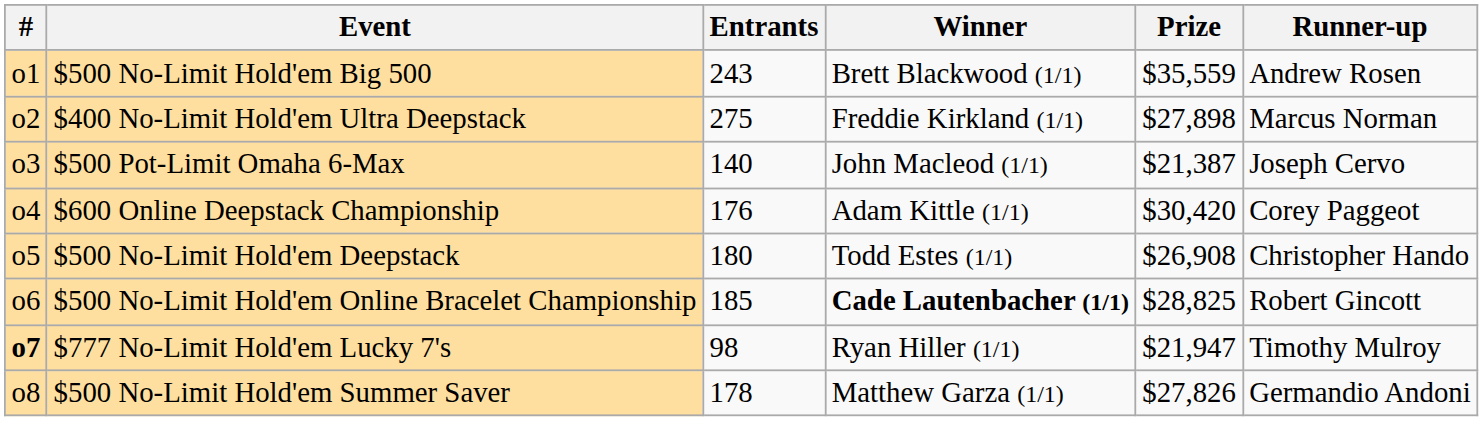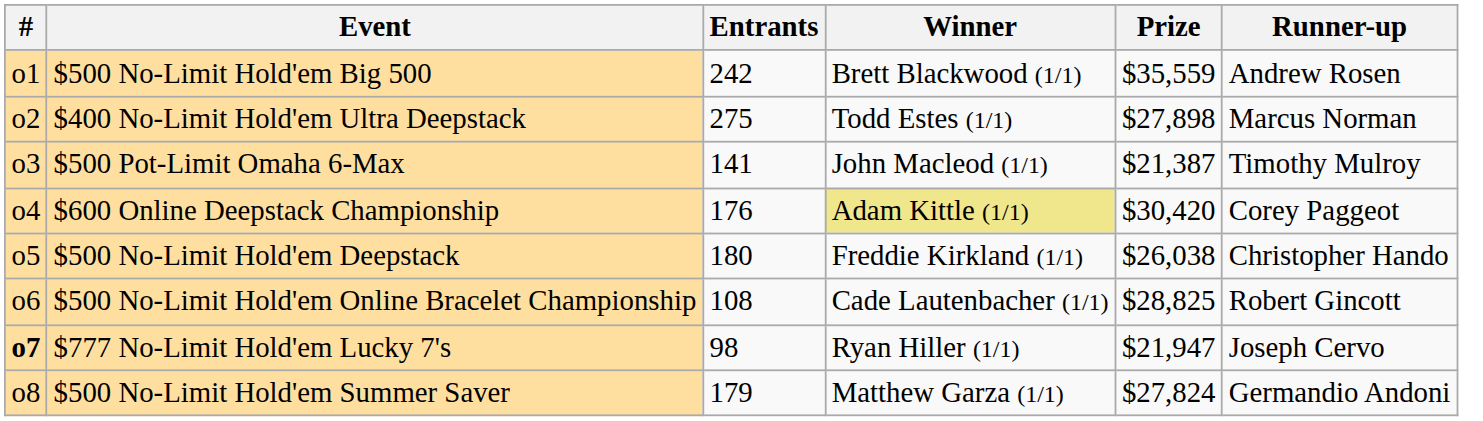 <table class="wikitable sortable">
 <tr>
 <th bgcolor="#FFEBAD">#</th>
 <th bgcolor="#FFEBAD">Event</th>
 <th bgcolor="#FFEBAD">Entrants</th>
 <th bgcolor="#FFEBAD">Winner</th>
 <th bgcolor="#FFEBAD">Prize</th>
 <th bgcolor="#FFEBAD">Runner-up</th>
 </tr>
 <tr>
 <td style="background-color:#FFDF9F">o1</td>
 <td style="background-color:#FFDF9F">$500 No-Limit Hold'em Big 500</td>
-<td>243</td>
+<td>242</td>
 <td> Brett Blackwood <small>(1/1)</small></td>
 <td>$35,559</td>
 <td> Andrew Rosen</td>
 </tr>
 <tr>
 <td style="background-color:#FFDF9F">o2</td>
 <td style="background-color:#FFDF9F">$400 No-Limit Hold'em Ultra Deepstack</td>
 <td>275</td>
-<td> Freddie Kirkland <small>(1/1)</small></td>
+<td> Todd Estes <small>(1/1)</small></td>
 <td>$27,898</td>
 <td> Marcus Norman</td>
 </tr>
 <tr>
 <td style="background-color:#FFDF9F">o3</td>
 <td style="background-color:#FFDF9F">$500 Pot-Limit Omaha 6-Max</td>
-<td>140</td>
+<td>141</td>
 <td> John Macleod <small>(1/1)</small></td>
 <td>$21,387</td>
-<td> Joseph Cervo</td>
+<td> Timothy Mulroy</td>
 </tr>
 <tr>
 <td style="background-color:#FFDF9F">o4</td>
 <td style="background-color:#FFDF9F">$600 Online Deepstack Championship</td>
 <td>176</td>
-<td> Adam Kittle <small>(1/1)</small></td>
+<td style="background: khaki;"> Adam Kittle <small>(1/1)</small></td>
 <td>$30,420</td>
 <td> Corey Paggeot</td>
 </tr>
 <tr>
 <td style="background-color:#FFDF9F">o5</td>
 <td style="background-color:#FFDF9F">$500 No-Limit Hold'em Deepstack</td>
 <td>180</td>
-<td> Todd Estes <small>(1/1)</small></td>
-<td>$26,908</td>
+<td> Freddie Kirkland <small>(1/1)</small></td>
+<td>$26,038</td>
 <td> Christopher Hando</td>
 </tr>
 <tr>
 <td style="background-color:#FFDF9F">o6</td>
 <td style="background-color:#FFDF9F">$500 No-Limit Hold'em Online Bracelet Championship</td>
-<td>185</td>
-<td><strong> Cade Lautenbacher <small>(1/1)</small></strong></td>
+<td>108</td>
+<td> Cade Lautenbacher <small>(1/1)</small></td>
 <td>$28,825</td>
 <td> Robert Gincott</td>
 </tr>
 <tr>
 <td style="background-color:#FFDF9F"><strong>o7</strong></td>
 <td style="background-color:#FFDF9F">$777 No-Limit Hold'em Lucky 7's</td>
 <td>98</td>
 <td> Ryan Hiller <small>(1/1)</small></td>
 <td>$21,947</td>
-<td> Timothy Mulroy</td>
+<td> Joseph Cervo</td>
 </tr>
 <tr>
 <td style="background-color:#FFDF9F">o8</td>
 <td style="background-color:#FFDF9F">$500 No-Limit Hold'em Summer Saver</td>
-<td>178</td>
+<td>179</td>
 <td> Matthew Garza <small>(1/1)</small></td>
-<td>$27,826</td>
+<td>$27,824</td>
 <td> Germandio Andoni</td>
 </tr>
 </table>
